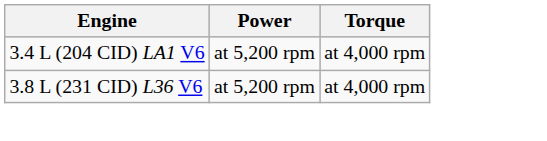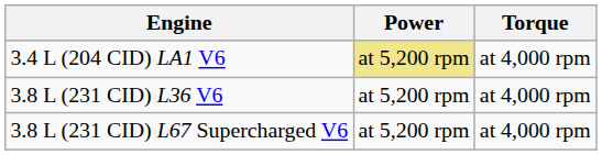 <table class="wikitable" style="font-size: 85%">
 <tr>
 <th>Engine</th>
 <th>Power</th>
 <th>Torque</th>
 </tr>
 <tr>
 <td>3.4 L (204 CID) <em>LA1</em> <a href='#'>V6</a></td>
-<td> at 5,200 rpm</td>
+<td style="background: khaki;"> at 5,200 rpm</td>
 <td> at 4,000 rpm</td>
 </tr>
 <tr>
 <td>3.8 L (231 CID) <em>L36</em> <a href='#'>V6</a></td>
 <td> at 5,200 rpm</td>
 <td> at 4,000 rpm</td>
 </tr>
+<tr>
+<td>3.8 L (231 CID) <em>L67</em> Supercharged <a href='#'>V6</a></td>
+<td> at 5,200 rpm</td>
+<td> at 4,000 rpm</td>
+</tr>
 </table>
